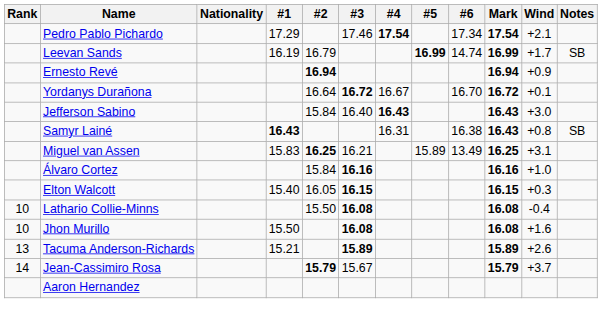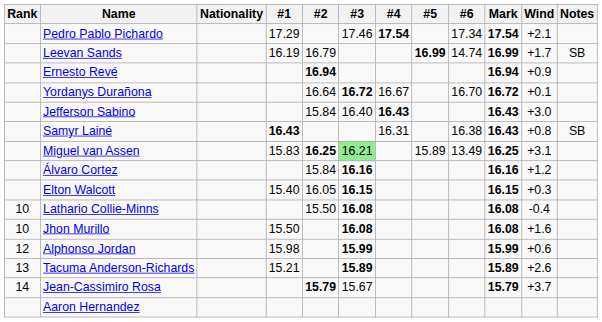 <table class="wikitable sortable" style="text-align:center">
 <tr>
 <th>Rank</th>
 <th>Name</th>
 <th>Nationality</th>
 <th>#1</th>
 <th>#2</th>
 <th>#3</th>
 <th>#4</th>
 <th>#5</th>
 <th>#6</th>
 <th>Mark</th>
 <th>Wind</th>
 <th>Notes</th>
 </tr>
 <tr>
 <td></td>
 <td align=left><a href='#'>Pedro Pablo Pichardo</a></td>
 <td align=left></td>
 <td>17.29</td>
 <td></td>
 <td>17.46</td>
 <td><strong>17.54</strong></td>
 <td></td>
 <td>17.34</td>
 <td><strong>17.54</strong></td>
 <td>+2.1</td>
 <td></td>
 </tr>
 <tr>
 <td></td>
 <td align=left><a href='#'>Leevan Sands</a></td>
 <td align=left></td>
 <td>16.19</td>
 <td>16.79</td>
 <td></td>
 <td></td>
 <td><strong>16.99</strong></td>
 <td>14.74</td>
 <td><strong>16.99</strong></td>
 <td>+1.7</td>
 <td>SB</td>
 </tr>
 <tr>
 <td></td>
 <td align=left><a href='#'>Ernesto Revé</a></td>
 <td align=left></td>
 <td></td>
 <td><strong>16.94</strong></td>
 <td></td>
 <td></td>
 <td></td>
 <td></td>
 <td><strong>16.94</strong></td>
 <td>+0.9</td>
 <td></td>
 </tr>
 <tr>
 <td></td>
 <td align=left><a href='#'>Yordanys Durañona</a></td>
 <td align=left></td>
 <td></td>
 <td>16.64</td>
 <td><strong>16.72</strong></td>
 <td>16.67</td>
 <td></td>
 <td>16.70</td>
 <td><strong>16.72</strong></td>
 <td>+0.1</td>
 <td></td>
 </tr>
 <tr>
 <td></td>
 <td align=left><a href='#'>Jefferson Sabino</a></td>
 <td align=left></td>
 <td></td>
 <td>15.84</td>
 <td>16.40</td>
 <td><strong>16.43</strong></td>
 <td></td>
 <td></td>
 <td><strong>16.43</strong></td>
 <td>+3.0</td>
 <td></td>
 </tr>
 <tr>
 <td></td>
 <td align=left><a href='#'>Samyr Lainé</a></td>
 <td align=left></td>
 <td><strong>16.43</strong></td>
 <td></td>
 <td></td>
 <td>16.31</td>
 <td></td>
 <td>16.38</td>
 <td><strong>16.43</strong></td>
 <td>+0.8</td>
 <td>SB</td>
 </tr>
 <tr>
 <td></td>
 <td align=left><a href='#'>Miguel van Assen</a></td>
 <td align=left></td>
 <td>15.83</td>
 <td><strong>16.25</strong></td>
-<td>16.21</td>
+<td style="background: lightgreen;">16.21</td>
 <td></td>
 <td>15.89</td>
 <td>13.49</td>
 <td><strong>16.25</strong></td>
 <td>+3.1</td>
 <td></td>
 </tr>
 <tr>
 <td></td>
 <td align=left><a href='#'>Álvaro Cortez</a></td>
 <td align=left></td>
 <td></td>
 <td>15.84</td>
 <td><strong>16.16</strong></td>
 <td></td>
 <td></td>
 <td></td>
 <td><strong>16.16</strong></td>
-<td>+1.0</td>
+<td>+1.2</td>
 <td></td>
 </tr>
 <tr>
 <td></td>
 <td align=left><a href='#'>Elton Walcott</a></td>
 <td align=left></td>
 <td>15.40</td>
 <td>16.05</td>
 <td><strong>16.15</strong></td>
 <td></td>
 <td></td>
 <td></td>
 <td><strong>16.15</strong></td>
 <td>+0.3</td>
 <td></td>
 </tr>
 <tr>
 <td>10</td>
 <td align=left><a href='#'>Lathario Collie-Minns</a></td>
 <td align=left></td>
 <td></td>
 <td>15.50</td>
 <td><strong>16.08</strong></td>
 <td></td>
 <td></td>
 <td></td>
 <td><strong>16.08</strong></td>
 <td>-0.4</td>
 <td></td>
 </tr>
 <tr>
 <td>10</td>
 <td align=left><a href='#'>Jhon Murillo</a></td>
 <td align=left></td>
 <td>15.50</td>
 <td></td>
 <td><strong>16.08</strong></td>
 <td></td>
 <td></td>
 <td></td>
 <td><strong>16.08</strong></td>
 <td>+1.6</td>
 <td></td>
 </tr>
 <tr>
+<td>12</td>
+<td align=left><a href='#'>Alphonso Jordan</a></td>
+<td align=left></td>
+<td>15.98</td>
+<td></td>
+<td><strong>15.99</strong></td>
+<td></td>
+<td></td>
+<td></td>
+<td><strong>15.99</strong></td>
+<td>+0.6</td>
+<td></td>
+</tr>
+<tr>
 <td>13</td>
 <td align=left><a href='#'>Tacuma Anderson-Richards</a></td>
 <td align=left></td>
 <td>15.21</td>
 <td></td>
 <td><strong>15.89</strong></td>
 <td></td>
 <td></td>
 <td></td>
 <td><strong>15.89</strong></td>
 <td>+2.6</td>
 <td></td>
 </tr>
 <tr>
 <td>14</td>
 <td align=left><a href='#'>Jean-Cassimiro Rosa</a></td>
 <td align=left></td>
 <td></td>
 <td><strong>15.79</strong></td>
 <td>15.67</td>
 <td></td>
 <td></td>
 <td></td>
 <td><strong>15.79</strong></td>
 <td>+3.7</td>
 <td></td>
 </tr>
 <tr>
 <td></td>
 <td align=left><a href='#'>Aaron Hernandez</a></td>
 <td align=left></td>
 <td></td>
 <td></td>
 <td></td>
 <td></td>
 <td></td>
 <td></td>
 <td><strong></strong></td>
 <td></td>
 <td></td>
 </tr>
 </table>
